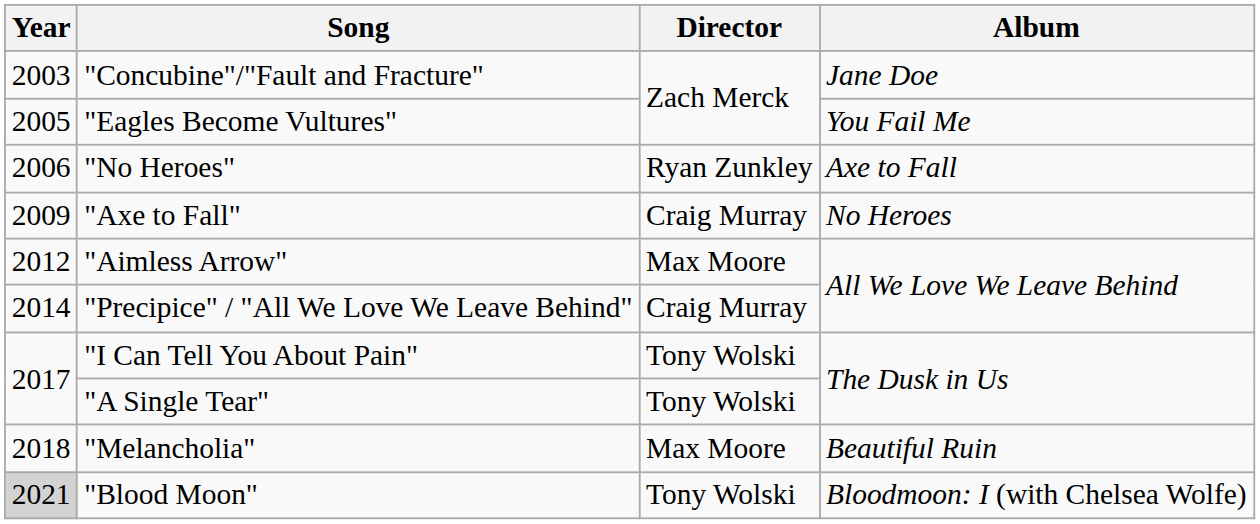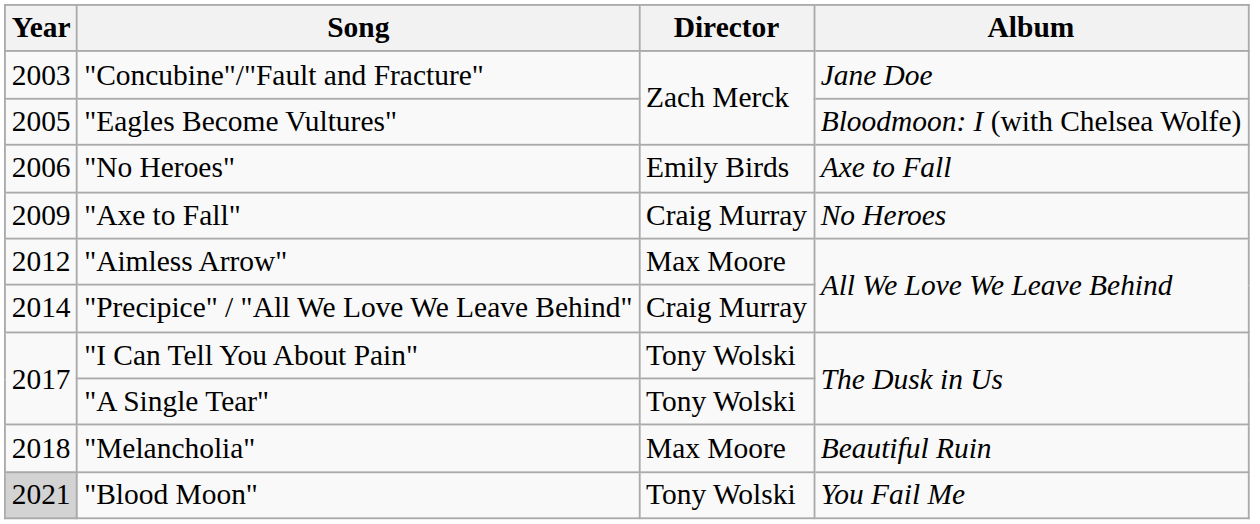 <table class="wikitable">
 <tr>
 <th>Year</th>
 <th>Song</th>
 <th>Director</th>
 <th>Album</th>
 </tr>
 <tr>
 <td>2003</td>
 <td>"Concubine"/"Fault and Fracture"</td>
 <td rowspan="2">Zach Merck</td>
 <td><em>Jane Doe</em></td>
 </tr>
 <tr>
 <td>2005</td>
 <td>"Eagles Become Vultures"</td>
-<td><em>You Fail Me</em></td>
+<td><em>Bloodmoon: I</em> (with Chelsea Wolfe)</td>
 </tr>
 <tr>
 <td>2006</td>
 <td>"No Heroes"</td>
-<td>Ryan Zunkley</td>
+<td>Emily Birds</td>
 <td><em>Axe to Fall</em></td>
 </tr>
 <tr>
 <td>2009</td>
 <td>"Axe to Fall"</td>
 <td>Craig Murray</td>
 <td><em>No Heroes</em></td>
 </tr>
 <tr>
 <td>2012</td>
 <td>"Aimless Arrow"</td>
 <td>Max Moore</td>
 <td rowspan="2"><em>All We Love We Leave Behind</em></td>
 </tr>
 <tr>
 <td>2014</td>
 <td>"Precipice" / "All We Love We Leave Behind"</td>
 <td>Craig Murray</td>
 </tr>
 <tr>
 <td rowspan="2">2017</td>
 <td>"I Can Tell You About Pain"</td>
 <td>Tony Wolski</td>
 <td rowspan="2"><em>The Dusk in Us</em></td>
 </tr>
 <tr>
 <td>"A Single Tear"</td>
 <td>Tony Wolski</td>
 </tr>
 <tr>
 <td>2018</td>
 <td>"Melancholia"</td>
 <td>Max Moore</td>
 <td><em>Beautiful Ruin</em></td>
 </tr>
 <tr>
 <td style="background: lightgrey;">2021</td>
 <td>"Blood Moon"</td>
 <td>Tony Wolski</td>
-<td><em>Bloodmoon: I</em> (with Chelsea Wolfe)</td>
+<td><em>You Fail Me</em></td>
 </tr>
 </table>
